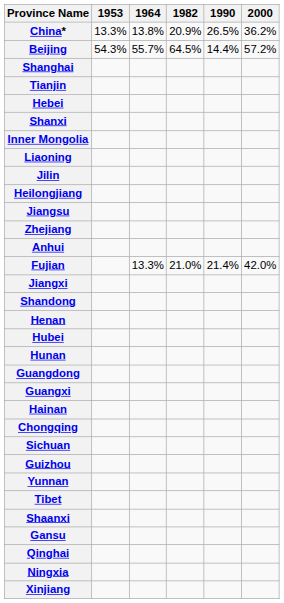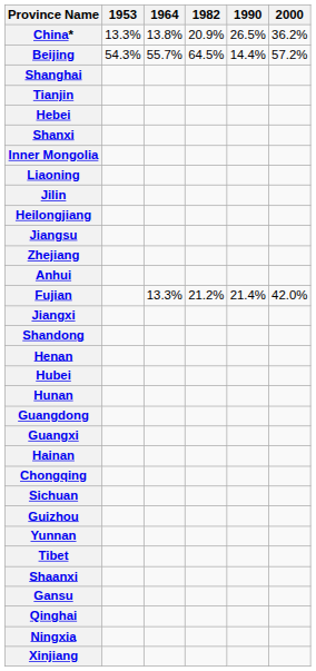 <table class="wikitable sortable">
 <tr>
 <th>Province Name</th>
 <th>1953</th>
 <th>1964</th>
 <th>1982</th>
 <th>1990</th>
 <th>2000</th>
 </tr>
 <tr>
 <th><a href='#'>China</a>*</th>
 <td>13.3%</td>
 <td>13.8%</td>
 <td>20.9%</td>
 <td>26.5%</td>
 <td>36.2%</td>
 </tr>
 <tr>
 <th><a href='#'>Beijing</a></th>
 <td>54.3%</td>
 <td>55.7%</td>
 <td>64.5%</td>
 <td>14.4%</td>
 <td>57.2%</td>
 </tr>
 <tr>
 <th><a href='#'>Shanghai</a></th>
 <td></td>
 <td></td>
 <td></td>
 <td></td>
 <td></td>
 </tr>
 <tr>
 <th><a href='#'>Tianjin</a></th>
 <td></td>
 <td></td>
 <td></td>
 <td></td>
 <td></td>
 </tr>
 <tr>
 <th><a href='#'>Hebei</a></th>
 <td></td>
 <td></td>
 <td></td>
 <td></td>
 <td></td>
 </tr>
 <tr>
 <th><a href='#'>Shanxi</a></th>
 <td></td>
 <td></td>
 <td></td>
 <td></td>
 <td></td>
 </tr>
 <tr>
 <th><a href='#'>Inner Mongolia</a></th>
 <td></td>
 <td></td>
 <td></td>
 <td></td>
 <td></td>
 </tr>
 <tr>
 <th><a href='#'>Liaoning</a></th>
 <td></td>
 <td></td>
 <td></td>
 <td></td>
 <td></td>
 </tr>
 <tr>
 <th><a href='#'>Jilin</a></th>
 <td></td>
 <td></td>
 <td></td>
 <td></td>
 <td></td>
 </tr>
 <tr>
 <th><a href='#'>Heilongjiang</a></th>
 <td></td>
 <td></td>
 <td></td>
 <td></td>
 <td></td>
 </tr>
 <tr>
 <th><a href='#'>Jiangsu</a></th>
 <td></td>
 <td></td>
 <td></td>
 <td></td>
 <td></td>
 </tr>
 <tr>
 <th><a href='#'>Zhejiang</a></th>
 <td></td>
 <td></td>
 <td></td>
 <td></td>
 <td></td>
 </tr>
 <tr>
 <th><a href='#'>Anhui</a></th>
 <td></td>
 <td></td>
 <td></td>
 <td></td>
 <td></td>
 </tr>
 <tr>
 <th><a href='#'>Fujian</a></th>
 <td></td>
 <td>13.3%</td>
-<td>21.0%</td>
+<td>21.2%</td>
 <td>21.4%</td>
 <td>42.0%</td>
 </tr>
 <tr>
 <th><a href='#'>Jiangxi</a></th>
 <td></td>
 <td></td>
 <td></td>
 <td></td>
 <td></td>
 </tr>
 <tr>
 <th><a href='#'>Shandong</a></th>
 <td></td>
 <td></td>
 <td></td>
 <td></td>
 <td></td>
 </tr>
 <tr>
 <th><a href='#'>Henan</a></th>
 <td></td>
 <td></td>
 <td></td>
 <td></td>
 <td></td>
 </tr>
 <tr>
 <th><a href='#'>Hubei</a></th>
 <td></td>
 <td></td>
 <td></td>
 <td></td>
 <td></td>
 </tr>
 <tr>
 <th><a href='#'>Hunan</a></th>
 <td></td>
 <td></td>
 <td></td>
 <td></td>
 <td></td>
 </tr>
 <tr>
 <th><a href='#'>Guangdong</a></th>
 <td></td>
 <td></td>
 <td></td>
 <td></td>
 <td></td>
 </tr>
 <tr>
 <th><a href='#'>Guangxi</a></th>
 <td></td>
 <td></td>
 <td></td>
 <td></td>
 <td></td>
 </tr>
 <tr>
 <th><a href='#'>Hainan</a></th>
 <td></td>
 <td></td>
 <td></td>
 <td></td>
 <td></td>
 </tr>
 <tr>
 <th><a href='#'>Chongqing</a></th>
 <td></td>
 <td></td>
 <td></td>
 <td></td>
 <td></td>
 </tr>
 <tr>
 <th><a href='#'>Sichuan</a></th>
 <td></td>
 <td></td>
 <td></td>
 <td></td>
 <td></td>
 </tr>
 <tr>
 <th><a href='#'>Guizhou</a></th>
 <td></td>
 <td></td>
 <td></td>
 <td></td>
 <td></td>
 </tr>
 <tr>
 <th><a href='#'>Yunnan</a></th>
 <td></td>
 <td></td>
 <td></td>
 <td></td>
 <td></td>
 </tr>
 <tr>
 <th><a href='#'>Tibet</a></th>
 <td></td>
 <td></td>
 <td></td>
 <td></td>
 <td></td>
 </tr>
 <tr>
 <th><a href='#'>Shaanxi</a></th>
 <td></td>
 <td></td>
 <td></td>
 <td></td>
 <td></td>
 </tr>
 <tr>
 <th><a href='#'>Gansu</a></th>
 <td></td>
 <td></td>
 <td></td>
 <td></td>
 <td></td>
 </tr>
 <tr>
 <th><a href='#'>Qinghai</a></th>
 <td></td>
 <td></td>
 <td></td>
 <td></td>
 <td></td>
 </tr>
 <tr>
 <th><a href='#'>Ningxia</a></th>
 <td></td>
 <td></td>
 <td></td>
 <td></td>
 <td></td>
 </tr>
 <tr>
 <th><a href='#'>Xinjiang</a></th>
 <td></td>
 <td></td>
 <td></td>
 <td></td>
 <td></td>
 </tr>
 </table>
